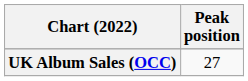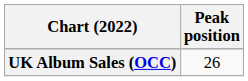 <table class="wikitable sortable plainrowheaders" style="text-align:center">
 <tr>
 <th scope="col">Chart (2022)</th>
 <th scope="col">Peak<br>position</th>
 </tr>
 <tr>
 </tr>
 <tr>
 </tr>
 <tr>
 </tr>
 <tr>
 <th scope="row">UK Album Sales (<a href='#'>OCC</a>)</th>
-<td>27</td>
+<td>26</td>
 </tr>
 <tr>
 </tr>
 <tr>
 </tr>
 </table>
